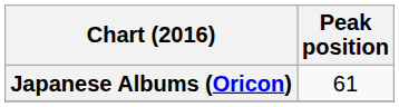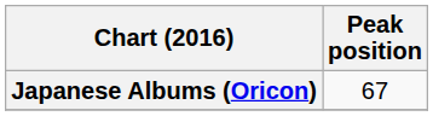 <table class="wikitable sortable plainrowheaders" style="text-align:center">
 <tr>
 <th scope="col">Chart (2016)</th>
 <th scope="col">Peak<br> position</th>
 </tr>
 <tr>
 <th scope="row">Japanese Albums (<a href='#'>Oricon</a>)</th>
-<td>61</td>
+<td>67</td>
 </tr>
 <tr>
 </tr>
 <tr>
 </tr>
 </table>
